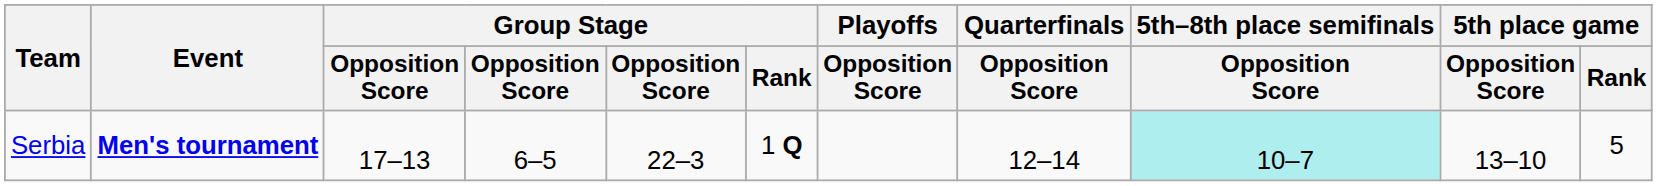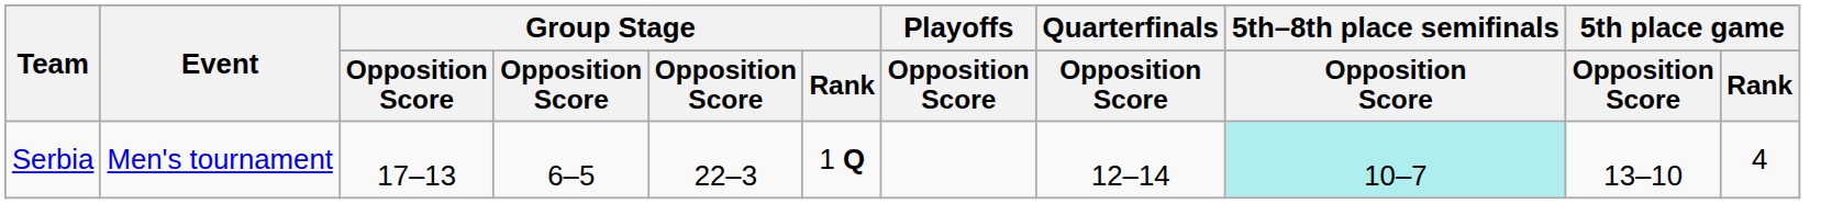 <table class="wikitable" style="font-size:90%">
 <tr>
 <th rowspan=2>Team</th>
 <th rowspan=2>Event</th>
 <th colspan=4>Group Stage</th>
 <th>Playoffs</th>
 <th>Quarterfinals</th>
 <th>5th–8th place semifinals</th>
 <th colspan=2>5th place game</th>
 </tr>
 <tr style="font-size:95%">
 <th>Opposition<br>Score</th>
 <th>Opposition<br>Score</th>
 <th>Opposition<br>Score</th>
 <th>Rank</th>
 <th>Opposition<br>Score</th>
 <th>Opposition<br>Score</th>
 <th>Opposition<br>Score</th>
 <th>Opposition<br>Score</th>
 <th>Rank</th>
 </tr>
 <tr align=center>
 <td align=left><a href='#'>Serbia</a></td>
-<td align=left><strong><a href='#'>Men's tournament</a></strong></td>
+<td align=left><a href='#'>Men's tournament</a></td>
 <td><br><strong></strong> 17–13</td>
 <td><br><strong></strong> 6–5</td>
 <td><br><strong></strong> 22–3</td>
 <td>1 <strong>Q</strong></td>
 <td></td>
 <td><br><strong></strong> 12–14</td>
 <td style="background: paleturquoise;"><br><strong></strong> 10–7</td>
 <td><br><strong></strong> 13–10</td>
-<td>5</td>
+<td>4</td>
 </tr>
 </table>
